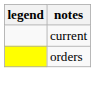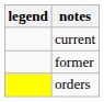 <table class=wikitable>
 <tr>
 <th>legend</th>
 <th>notes</th>
 </tr>
 <tr>
 <td></td>
 <td>current</td>
 </tr>
 <tr>
+<td></td>
+<td>former</td>
+</tr>
+<tr>
 <td style=background:yellow></td>
 <td>orders</td>
 </tr>
 </table>
